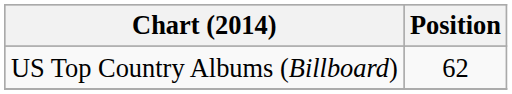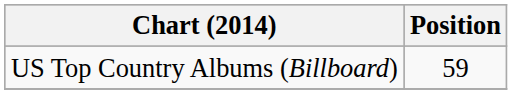 <table class="wikitable">
 <tr>
 <th>Chart (2014)</th>
 <th>Position</th>
 </tr>
 <tr>
 <td>US Top Country Albums (<em>Billboard</em>)</td>
-<td style="text-align:center;">62</td>
+<td style="text-align:center;">59</td>
 </tr>
 <tr>
 </tr>
 </table>
